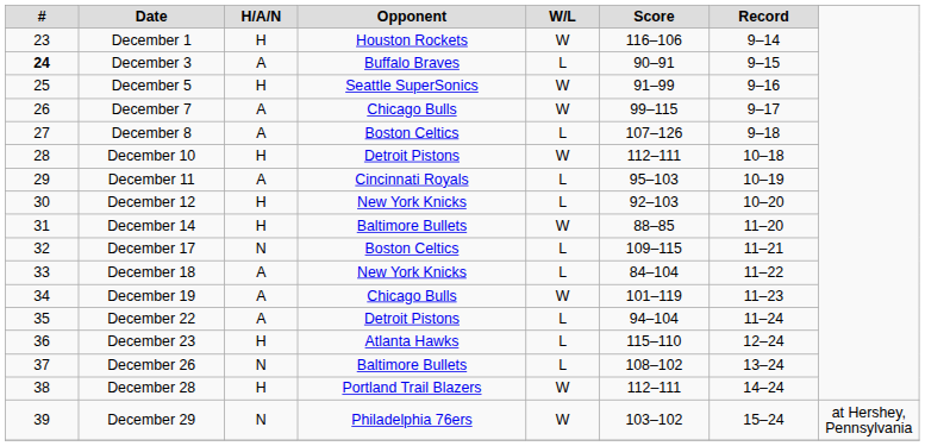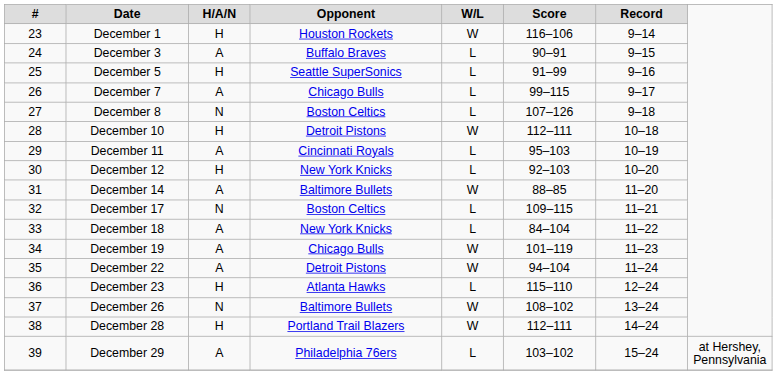 <table class="wikitable" width="63%">
 <tr>
 <th style="background:#dddddd;" width="8%">#</th>
 <th style="background:#dddddd;" width="16%">Date</th>
 <th style="background:#dddddd;" width="8%">H/A/N</th>
 <th style="background:#dddddd;" width="25%">Opponent</th>
 <th style="background:#dddddd;" width="8%">W/L</th>
 <th style="background:#dddddd;" width="12%">Score</th>
 <th style="background:#dddddd;" width="12%">Record</th>
 </tr>
 <tr align="center"    bgcolor="">
 <td>23</td>
 <td>December 1</td>
 <td>H</td>
 <td><a href='#'>Houston Rockets</a></td>
 <td>W</td>
 <td>116–106</td>
 <td>9–14</td>
 </tr>
 <tr align="center"    bgcolor="">
-<td><strong>24</strong></td>
+<td>24</td>
 <td>December 3</td>
 <td>A</td>
 <td><a href='#'>Buffalo Braves</a></td>
 <td>L</td>
 <td>90–91</td>
 <td>9–15</td>
 </tr>
 <tr align="center"    bgcolor="">
 <td>25</td>
 <td>December 5</td>
 <td>H</td>
 <td><a href='#'>Seattle SuperSonics</a></td>
-<td>W</td>
+<td>L</td>
 <td>91–99</td>
 <td>9–16</td>
 </tr>
 <tr align="center"    bgcolor="">
 <td>26</td>
 <td>December 7</td>
 <td>A</td>
 <td><a href='#'>Chicago Bulls</a></td>
-<td>W</td>
+<td>L</td>
 <td>99–115</td>
 <td>9–17</td>
 </tr>
 <tr align="center"    bgcolor="">
 <td>27</td>
 <td>December 8</td>
-<td>A</td>
+<td>N</td>
 <td><a href='#'>Boston Celtics</a></td>
 <td>L</td>
 <td>107–126</td>
 <td>9–18</td>
 </tr>
 <tr align="center"    bgcolor="">
 <td>28</td>
 <td>December 10</td>
 <td>H</td>
 <td><a href='#'>Detroit Pistons</a></td>
 <td>W</td>
 <td>112–111</td>
 <td>10–18</td>
 </tr>
 <tr align="center"    bgcolor="">
 <td>29</td>
 <td>December 11</td>
 <td>A</td>
 <td><a href='#'>Cincinnati Royals</a></td>
 <td>L</td>
 <td>95–103</td>
 <td>10–19</td>
 </tr>
 <tr align="center"    bgcolor="">
 <td>30</td>
 <td>December 12</td>
 <td>H</td>
 <td><a href='#'>New York Knicks</a></td>
 <td>L</td>
 <td>92–103</td>
 <td>10–20</td>
 </tr>
 <tr align="center"    bgcolor="">
 <td>31</td>
 <td>December 14</td>
-<td>H</td>
+<td>A</td>
 <td><a href='#'>Baltimore Bullets</a></td>
 <td>W</td>
 <td>88–85</td>
 <td>11–20</td>
 </tr>
 <tr align="center"    bgcolor="">
 <td>32</td>
 <td>December 17</td>
 <td>N</td>
 <td><a href='#'>Boston Celtics</a></td>
 <td>L</td>
 <td>109–115</td>
 <td>11–21</td>
 </tr>
 <tr align="center"    bgcolor="">
 <td>33</td>
 <td>December 18</td>
 <td>A</td>
 <td><a href='#'>New York Knicks</a></td>
 <td>L</td>
 <td>84–104</td>
 <td>11–22</td>
 </tr>
 <tr align="center"    bgcolor="">
 <td>34</td>
 <td>December 19</td>
 <td>A</td>
 <td><a href='#'>Chicago Bulls</a></td>
 <td>W</td>
 <td>101–119</td>
 <td>11–23</td>
 </tr>
 <tr align="center"    bgcolor="">
 <td>35</td>
 <td>December 22</td>
 <td>A</td>
 <td><a href='#'>Detroit Pistons</a></td>
-<td>L</td>
+<td>W</td>
 <td>94–104</td>
 <td>11–24</td>
 </tr>
 <tr align="center"    bgcolor="">
 <td>36</td>
 <td>December 23</td>
 <td>H</td>
 <td><a href='#'>Atlanta Hawks</a></td>
 <td>L</td>
 <td>115–110</td>
 <td>12–24</td>
 </tr>
 <tr align="center"    bgcolor="">
 <td>37</td>
 <td>December 26</td>
 <td>N</td>
 <td><a href='#'>Baltimore Bullets</a></td>
-<td>L</td>
+<td>W</td>
 <td>108–102</td>
 <td>13–24</td>
 </tr>
 <tr align="center"    bgcolor="">
 <td>38</td>
 <td>December 28</td>
 <td>H</td>
 <td><a href='#'>Portland Trail Blazers</a></td>
 <td>W</td>
 <td>112–111</td>
 <td>14–24</td>
 </tr>
 <tr align="center"    bgcolor="">
 <td>39</td>
 <td>December 29</td>
-<td>N</td>
+<td>A</td>
 <td><a href='#'>Philadelphia 76ers</a></td>
-<td>W</td>
+<td>L</td>
 <td>103–102</td>
 <td>15–24</td>
 <td>at Hershey, Pennsylvania</td>
 </tr>
 <tr align="center"    bgcolor="">
 </tr>
 </table>
